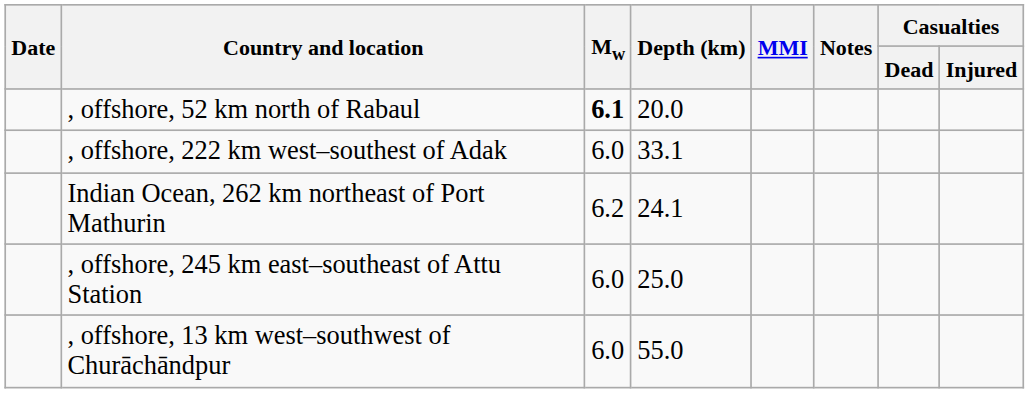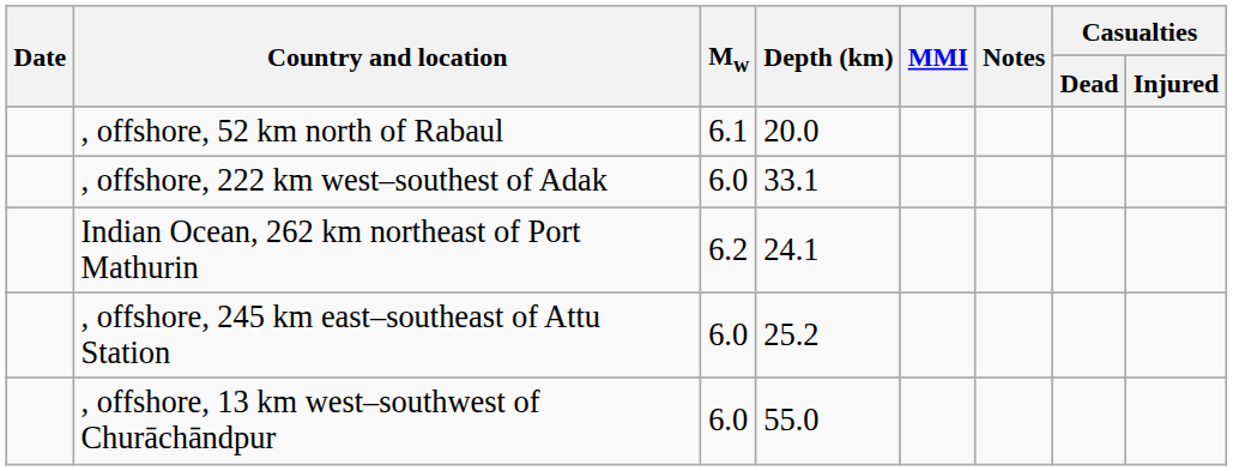 <table class="wikitable sortable sort-under" style="border:1px black; margin-left:1em;">
 <tr>
 <th rowspan="2"><small>Date</small></th>
 <th rowspan="2" style="width: 310px"><small>Country and location</small></th>
 <th rowspan="2"><small>M<sub>w</sub></small></th>
 <th rowspan="2"><small>Depth (km)</small></th>
 <th rowspan="2"><small><a href='#'>MMI</a></small></th>
 <th rowspan="2" class="unsortable"><small>Notes</small></th>
 <th colspan="2"><small>Casualties</small></th>
 </tr>
 <tr>
 <th><small>Dead</small></th>
 <th><small>Injured</small></th>
 </tr>
 <tr>
 <td></td>
 <td>, offshore, 52 km north of Rabaul</td>
-<td><strong>6.1</strong></td>
+<td>6.1</td>
 <td>20.0</td>
 <td></td>
 <td></td>
 <td></td>
 <td></td>
 </tr>
 <tr>
 <td></td>
 <td>, offshore, 222 km west–southest of Adak</td>
 <td>6.0</td>
 <td>33.1</td>
 <td></td>
 <td></td>
 <td></td>
 <td></td>
 </tr>
 <tr>
 <td></td>
 <td>Indian Ocean, 262 km northeast of Port Mathurin</td>
 <td>6.2</td>
 <td>24.1</td>
 <td></td>
 <td></td>
 <td></td>
 <td></td>
 </tr>
 <tr>
 <td></td>
 <td>, offshore, 245 km east–southeast of Attu Station</td>
 <td>6.0</td>
-<td>25.0</td>
+<td>25.2</td>
 <td></td>
 <td></td>
 <td></td>
 <td></td>
 </tr>
 <tr>
 <td></td>
 <td>, offshore, 13 km west–southwest of Churāchāndpur</td>
 <td>6.0</td>
 <td>55.0</td>
 <td></td>
 <td></td>
 <td></td>
 <td></td>
 </tr>
 </table>
